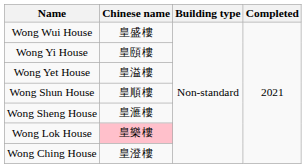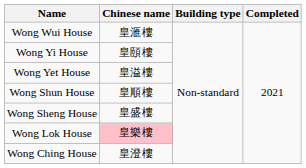 <table class="wikitable" style="text-align: center">
 <tr>
 <th>Name</th>
 <th>Chinese name</th>
 <th>Building type</th>
 <th>Completed</th>
 </tr>
 <tr>
 <td>Wong Wui House</td>
-<td>皇盛樓</td>
+<td>皇滙樓</td>
 <td rowspan="7">Non-standard</td>
 <td rowspan="7">2021</td>
 </tr>
 <tr>
 <td>Wong Yi House</td>
 <td>皇頤樓</td>
 </tr>
 <tr>
 <td>Wong Yet House</td>
 <td>皇溢樓</td>
 </tr>
 <tr>
 <td>Wong Shun House</td>
 <td>皇順樓</td>
 </tr>
 <tr>
 <td>Wong Sheng House</td>
-<td>皇滙樓</td>
+<td>皇盛樓</td>
 </tr>
 <tr>
 <td>Wong Lok House</td>
 <td style="background: pink;">皇樂樓</td>
 </tr>
 <tr>
 <td>Wong Ching House</td>
 <td>皇澄樓</td>
 </tr>
 </table>
